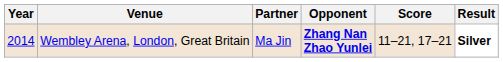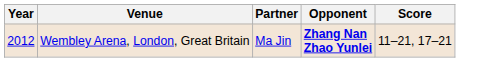 <table class="sortable wikitable" style="font-size: 90%;">
 <tr>
 <th>Year</th>
 <th>Venue</th>
 <th>Partner</th>
 <th>Opponent</th>
 <th>Score</th>
-<th>Result</th>
 </tr>
 <tr style="background:#F3E6D7">
-<td align="center"><a href='#'>2014</a></td>
+<td align="center"><a href='#'>2012</a></td>
 <td align="left"><a href='#'>Wembley Arena</a>, <a href='#'>London</a>, Great Britain</td>
 <td align="left"> <a href='#'>Ma Jin</a></td>
 <td align="left"><strong> <a href='#'>Zhang Nan</a> <br>  <a href='#'>Zhao Yunlei</a></strong></td>
 <td align="left">11–21, 17–21</td>
-<td style="text-align:left; background:white"> <strong>Silver</strong></td>
 </tr>
 </table>
